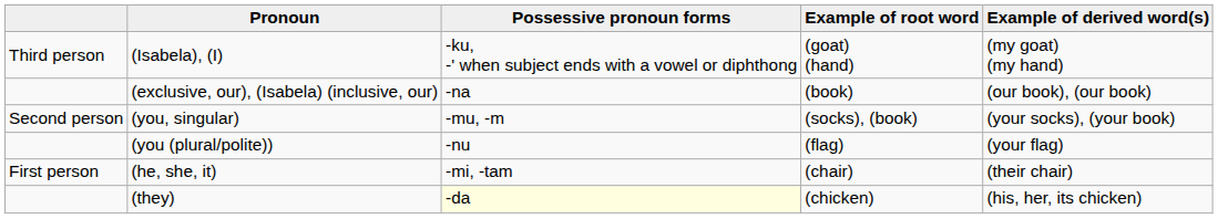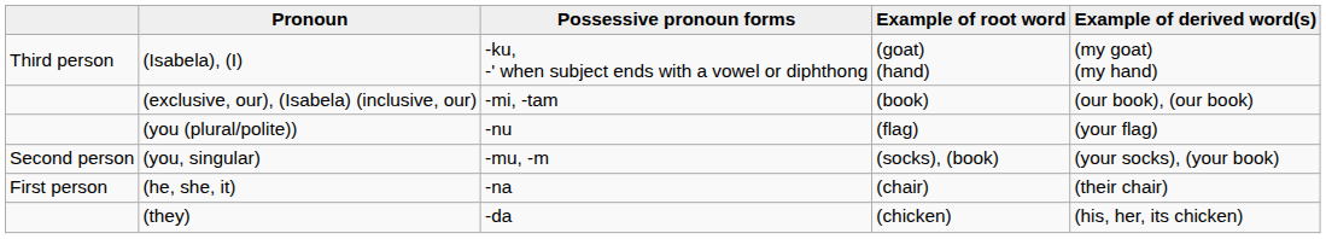 <table class="wikitable">
 <tr>
 <th style="background:#efefef;"></th>
 <th style="background:#efefef;">Pronoun</th>
 <th style="background:#efefef;">Possessive pronoun forms</th>
 <th style="background:#efefef;">Example of root word</th>
 <th style="background:#efefef;">Example of derived word(s)</th>
 </tr>
 <tr>
 <td>Third person</td>
 <td> (Isabela),  (I)</td>
 <td>-ku,<br>-' when subject ends with a vowel or diphthong</td>
 <td> (goat)<br> (hand)</td>
 <td> (my goat)<br> (my hand)</td>
 </tr>
 <tr>
 <td></td>
 <td> (exclusive, our),  (Isabela) (inclusive, our)</td>
-<td>-na</td>
+<td>-mi, -tam</td>
 <td> (book)</td>
 <td> (our book),  (our book)</td>
+</tr>
+<tr>
+<td></td>
+<td> (you (plural/polite))</td>
+<td>-nu</td>
+<td> (flag)</td>
+<td> (your flag)</td>
 </tr>
 <tr>
 <td>Second person</td>
 <td> (you, singular)</td>
 <td>-mu, -m</td>
 <td> (socks),  (book)</td>
 <td> (your socks),  (your book)</td>
 </tr>
 <tr>
-<td></td>
-<td> (you (plural/polite))</td>
-<td>-nu</td>
-<td> (flag)</td>
-<td> (your flag)</td>
-</tr>
-<tr>
 <td>First person</td>
 <td> (he, she, it)</td>
-<td>-mi, -tam</td>
+<td>-na</td>
 <td> (chair)</td>
 <td> (their chair)</td>
 </tr>
 <tr>
 <td></td>
 <td> (they)</td>
-<td style="background: lightyellow;">-da</td>
+<td>-da</td>
 <td> (chicken)</td>
 <td> (his, her, its chicken)</td>
 </tr>
 </table>
